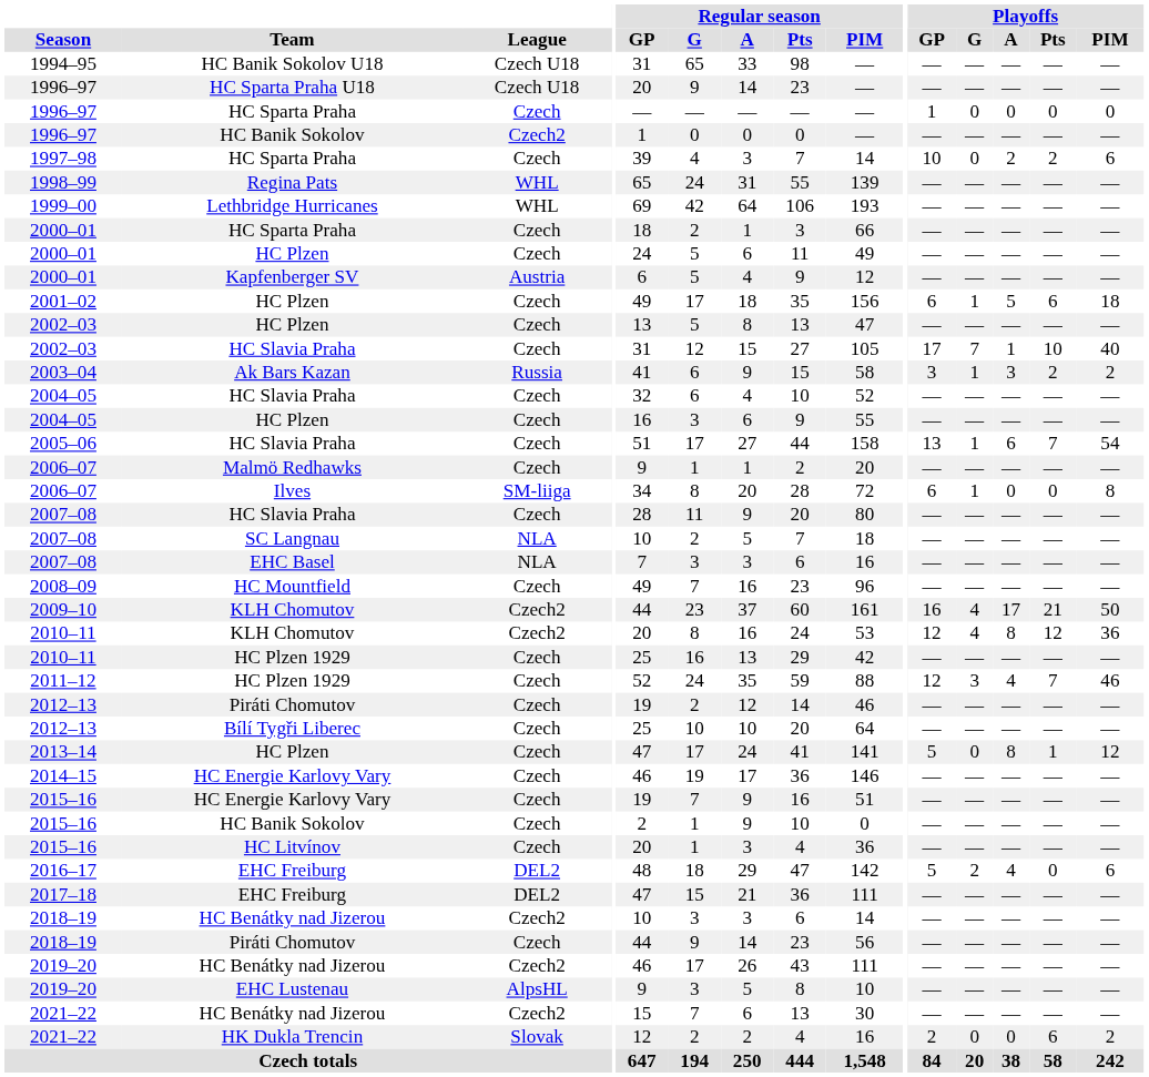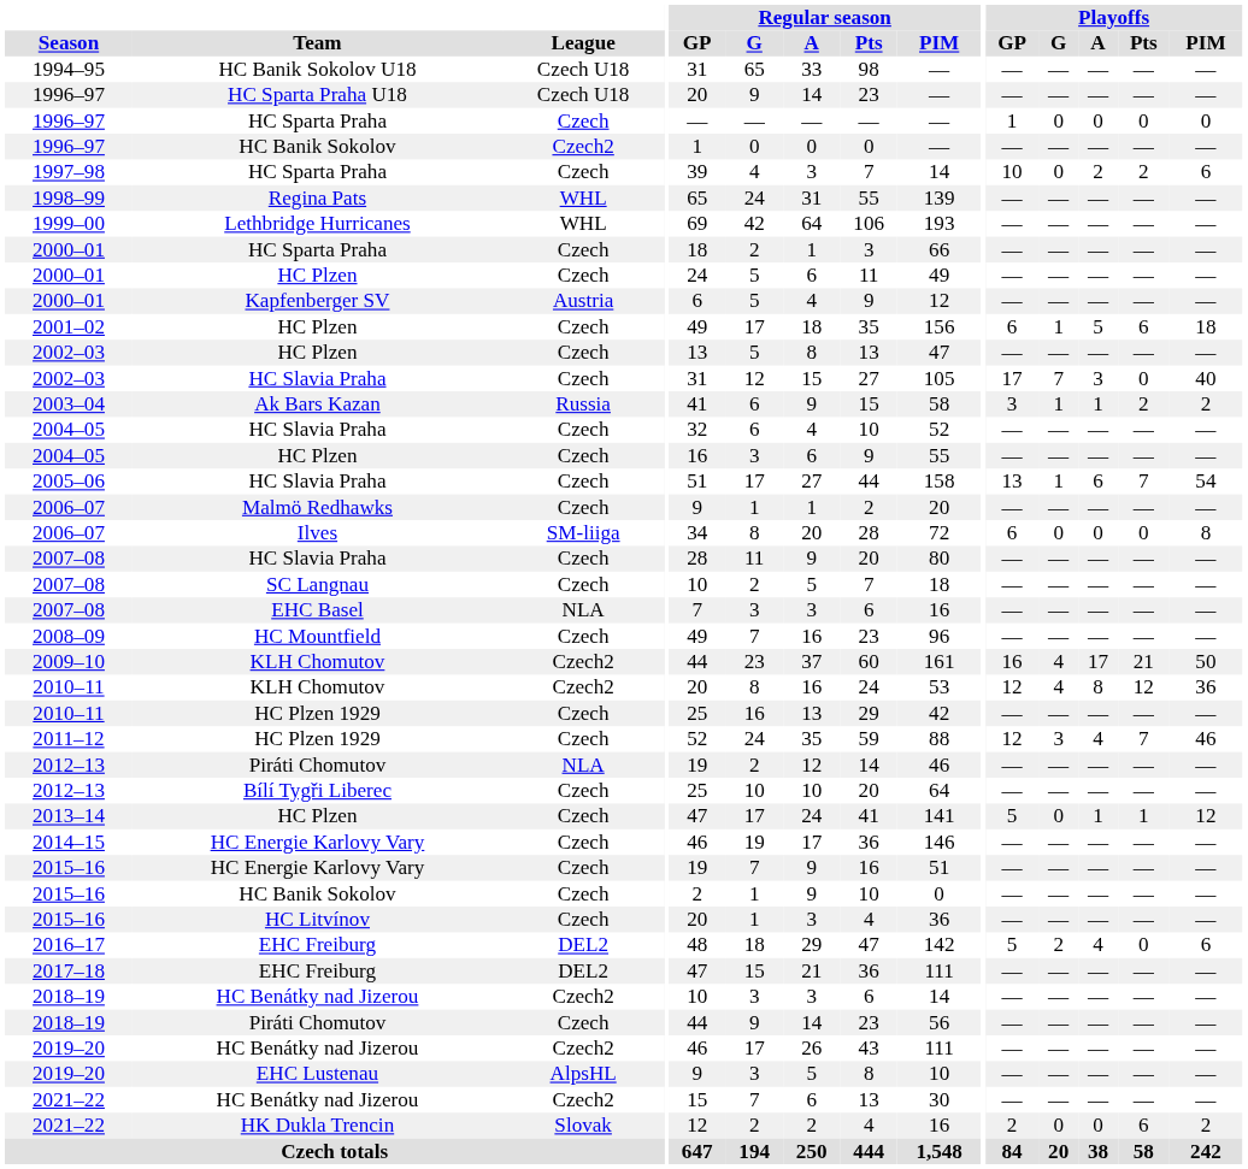 <table border="0" cellpadding="1" cellspacing="0" style="text-align:center; width:60em">
 <tr bgcolor="#e0e0e0">
 <th colspan="3" bgcolor="#ffffff"></th>
 <th rowspan="99" bgcolor="#ffffff"></th>
 <th colspan="5"><a href='#'>Regular season</a></th>
 <th rowspan="99" bgcolor="#ffffff"></th>
 <th colspan="5"><a href='#'>Playoffs</a></th>
 </tr>
 <tr bgcolor="#e0e0e0">
 <th><a href='#'>Season</a></th>
 <th>Team</th>
 <th>League</th>
 <th>GP</th>
 <th><a href='#'>G</a></th>
 <th><a href='#'>A</a></th>
 <th><a href='#'>Pts</a></th>
 <th><a href='#'>PIM</a></th>
 <th>GP</th>
 <th>G</th>
 <th>A</th>
 <th>Pts</th>
 <th>PIM</th>
 </tr>
 <tr>
 <td>1994–95</td>
 <td>HC Banik Sokolov U18</td>
 <td>Czech U18</td>
 <td>31</td>
 <td>65</td>
 <td>33</td>
 <td>98</td>
 <td>—</td>
 <td>—</td>
 <td>—</td>
 <td>—</td>
 <td>—</td>
 <td>—</td>
 </tr>
 <tr bgcolor="#f0f0f0">
 <td>1996–97</td>
 <td><a href='#'>HC Sparta Praha</a> U18</td>
 <td>Czech U18</td>
 <td>20</td>
 <td>9</td>
 <td>14</td>
 <td>23</td>
 <td>—</td>
 <td>—</td>
 <td>—</td>
 <td>—</td>
 <td>—</td>
 <td>—</td>
 </tr>
 <tr>
 <td><a href='#'>1996–97</a></td>
 <td>HC Sparta Praha</td>
 <td><a href='#'>Czech</a></td>
 <td>—</td>
 <td>—</td>
 <td>—</td>
 <td>—</td>
 <td>—</td>
 <td>1</td>
 <td>0</td>
 <td>0</td>
 <td>0</td>
 <td>0</td>
 </tr>
 <tr bgcolor="#f0f0f0">
 <td><a href='#'>1996–97</a></td>
 <td>HC Banik Sokolov</td>
 <td><a href='#'>Czech2</a></td>
 <td>1</td>
 <td>0</td>
 <td>0</td>
 <td>0</td>
 <td>—</td>
 <td>—</td>
 <td>—</td>
 <td>—</td>
 <td>—</td>
 <td>—</td>
 </tr>
 <tr>
 <td><a href='#'>1997–98</a></td>
 <td>HC Sparta Praha</td>
 <td>Czech</td>
 <td>39</td>
 <td>4</td>
 <td>3</td>
 <td>7</td>
 <td>14</td>
 <td>10</td>
 <td>0</td>
 <td>2</td>
 <td>2</td>
 <td>6</td>
 </tr>
 <tr bgcolor="#f0f0f0">
 <td><a href='#'>1998–99</a></td>
 <td><a href='#'>Regina Pats</a></td>
 <td><a href='#'>WHL</a></td>
 <td>65</td>
 <td>24</td>
 <td>31</td>
 <td>55</td>
 <td>139</td>
 <td>—</td>
 <td>—</td>
 <td>—</td>
 <td>—</td>
 <td>—</td>
 </tr>
 <tr>
 <td><a href='#'>1999–00</a></td>
 <td><a href='#'>Lethbridge Hurricanes</a></td>
 <td>WHL</td>
 <td>69</td>
 <td>42</td>
 <td>64</td>
 <td>106</td>
 <td>193</td>
 <td>—</td>
 <td>—</td>
 <td>—</td>
 <td>—</td>
 <td>—</td>
 </tr>
 <tr bgcolor="#f0f0f0">
 <td><a href='#'>2000–01</a></td>
 <td>HC Sparta Praha</td>
 <td>Czech</td>
 <td>18</td>
 <td>2</td>
 <td>1</td>
 <td>3</td>
 <td>66</td>
 <td>—</td>
 <td>—</td>
 <td>—</td>
 <td>—</td>
 <td>—</td>
 </tr>
 <tr>
 <td><a href='#'>2000–01</a></td>
 <td><a href='#'>HC Plzen</a></td>
 <td>Czech</td>
 <td>24</td>
 <td>5</td>
 <td>6</td>
 <td>11</td>
 <td>49</td>
 <td>—</td>
 <td>—</td>
 <td>—</td>
 <td>—</td>
 <td>—</td>
 </tr>
 <tr bgcolor="#f0f0f0">
 <td><a href='#'>2000–01</a></td>
 <td><a href='#'>Kapfenberger SV</a></td>
 <td><a href='#'>Austria</a></td>
 <td>6</td>
 <td>5</td>
 <td>4</td>
 <td>9</td>
 <td>12</td>
 <td>—</td>
 <td>—</td>
 <td>—</td>
 <td>—</td>
 <td>—</td>
 </tr>
 <tr>
 <td><a href='#'>2001–02</a></td>
 <td>HC Plzen</td>
 <td>Czech</td>
 <td>49</td>
 <td>17</td>
 <td>18</td>
 <td>35</td>
 <td>156</td>
 <td>6</td>
 <td>1</td>
 <td>5</td>
 <td>6</td>
 <td>18</td>
 </tr>
 <tr bgcolor="#f0f0f0">
 <td><a href='#'>2002–03</a></td>
 <td>HC Plzen</td>
 <td>Czech</td>
 <td>13</td>
 <td>5</td>
 <td>8</td>
 <td>13</td>
 <td>47</td>
 <td>—</td>
 <td>—</td>
 <td>—</td>
 <td>—</td>
 <td>—</td>
 </tr>
 <tr>
 <td><a href='#'>2002–03</a></td>
 <td><a href='#'>HC Slavia Praha</a></td>
 <td>Czech</td>
 <td>31</td>
 <td>12</td>
 <td>15</td>
 <td>27</td>
 <td>105</td>
 <td>17</td>
 <td>7</td>
-<td>1</td>
-<td>10</td>
+<td>3</td>
+<td>0</td>
 <td>40</td>
 </tr>
 <tr bgcolor="#f0f0f0">
 <td><a href='#'>2003–04</a></td>
 <td><a href='#'>Ak Bars Kazan</a></td>
 <td><a href='#'>Russia</a></td>
 <td>41</td>
 <td>6</td>
 <td>9</td>
 <td>15</td>
 <td>58</td>
 <td>3</td>
 <td>1</td>
-<td>3</td>
+<td>1</td>
 <td>2</td>
 <td>2</td>
 </tr>
 <tr>
 <td><a href='#'>2004–05</a></td>
 <td>HC Slavia Praha</td>
 <td>Czech</td>
 <td>32</td>
 <td>6</td>
 <td>4</td>
 <td>10</td>
 <td>52</td>
 <td>—</td>
 <td>—</td>
 <td>—</td>
 <td>—</td>
 <td>—</td>
 </tr>
 <tr bgcolor="#f0f0f0">
 <td><a href='#'>2004–05</a></td>
 <td>HC Plzen</td>
 <td>Czech</td>
 <td>16</td>
 <td>3</td>
 <td>6</td>
 <td>9</td>
 <td>55</td>
 <td>—</td>
 <td>—</td>
 <td>—</td>
 <td>—</td>
 <td>—</td>
 </tr>
 <tr>
 <td><a href='#'>2005–06</a></td>
 <td>HC Slavia Praha</td>
 <td>Czech</td>
 <td>51</td>
 <td>17</td>
 <td>27</td>
 <td>44</td>
 <td>158</td>
 <td>13</td>
 <td>1</td>
 <td>6</td>
 <td>7</td>
 <td>54</td>
 </tr>
 <tr bgcolor="#f0f0f0">
 <td><a href='#'>2006–07</a></td>
 <td><a href='#'>Malmö Redhawks</a></td>
 <td>Czech</td>
 <td>9</td>
 <td>1</td>
 <td>1</td>
 <td>2</td>
 <td>20</td>
 <td>—</td>
 <td>—</td>
 <td>—</td>
 <td>—</td>
 <td>—</td>
 </tr>
 <tr>
 <td><a href='#'>2006–07</a></td>
 <td><a href='#'>Ilves</a></td>
 <td><a href='#'>SM-liiga</a></td>
 <td>34</td>
 <td>8</td>
 <td>20</td>
 <td>28</td>
 <td>72</td>
 <td>6</td>
-<td>1</td>
+<td>0</td>
 <td>0</td>
 <td>0</td>
 <td>8</td>
 </tr>
 <tr bgcolor="#f0f0f0">
 <td><a href='#'>2007–08</a></td>
 <td>HC Slavia Praha</td>
 <td>Czech</td>
 <td>28</td>
 <td>11</td>
 <td>9</td>
 <td>20</td>
 <td>80</td>
 <td>—</td>
 <td>—</td>
 <td>—</td>
 <td>—</td>
 <td>—</td>
 </tr>
 <tr>
 <td><a href='#'>2007–08</a></td>
 <td><a href='#'>SC Langnau</a></td>
-<td><a href='#'>NLA</a></td>
+<td>Czech</td>
 <td>10</td>
 <td>2</td>
 <td>5</td>
 <td>7</td>
 <td>18</td>
 <td>—</td>
 <td>—</td>
 <td>—</td>
 <td>—</td>
 <td>—</td>
 </tr>
 <tr bgcolor="#f0f0f0">
 <td><a href='#'>2007–08</a></td>
 <td><a href='#'>EHC Basel</a></td>
 <td>NLA</td>
 <td>7</td>
 <td>3</td>
 <td>3</td>
 <td>6</td>
 <td>16</td>
 <td>—</td>
 <td>—</td>
 <td>—</td>
 <td>—</td>
 <td>—</td>
 </tr>
 <tr>
 <td><a href='#'>2008–09</a></td>
 <td><a href='#'>HC Mountfield</a></td>
 <td>Czech</td>
 <td>49</td>
 <td>7</td>
 <td>16</td>
 <td>23</td>
 <td>96</td>
 <td>—</td>
 <td>—</td>
 <td>—</td>
 <td>—</td>
 <td>—</td>
 </tr>
 <tr bgcolor="#f0f0f0">
 <td><a href='#'>2009–10</a></td>
 <td><a href='#'>KLH Chomutov</a></td>
 <td>Czech2</td>
 <td>44</td>
 <td>23</td>
 <td>37</td>
 <td>60</td>
 <td>161</td>
 <td>16</td>
 <td>4</td>
 <td>17</td>
 <td>21</td>
 <td>50</td>
 </tr>
 <tr>
 <td><a href='#'>2010–11</a></td>
 <td>KLH Chomutov</td>
 <td>Czech2</td>
 <td>20</td>
 <td>8</td>
 <td>16</td>
 <td>24</td>
 <td>53</td>
 <td>12</td>
 <td>4</td>
 <td>8</td>
 <td>12</td>
 <td>36</td>
 </tr>
 <tr bgcolor="#f0f0f0">
 <td><a href='#'>2010–11</a></td>
 <td>HC Plzen 1929</td>
 <td>Czech</td>
 <td>25</td>
 <td>16</td>
 <td>13</td>
 <td>29</td>
 <td>42</td>
 <td>—</td>
 <td>—</td>
 <td>—</td>
 <td>—</td>
 <td>—</td>
 </tr>
 <tr>
 <td><a href='#'>2011–12</a></td>
 <td>HC Plzen 1929</td>
 <td>Czech</td>
 <td>52</td>
 <td>24</td>
 <td>35</td>
 <td>59</td>
 <td>88</td>
 <td>12</td>
 <td>3</td>
 <td>4</td>
 <td>7</td>
 <td>46</td>
 </tr>
 <tr bgcolor="#f0f0f0">
 <td><a href='#'>2012–13</a></td>
 <td>Piráti Chomutov</td>
-<td>Czech</td>
+<td><a href='#'>NLA</a></td>
 <td>19</td>
 <td>2</td>
 <td>12</td>
 <td>14</td>
 <td>46</td>
 <td>—</td>
 <td>—</td>
 <td>—</td>
 <td>—</td>
 <td>—</td>
 </tr>
 <tr>
 <td><a href='#'>2012–13</a></td>
 <td><a href='#'>Bílí Tygři Liberec</a></td>
 <td>Czech</td>
 <td>25</td>
 <td>10</td>
 <td>10</td>
 <td>20</td>
 <td>64</td>
 <td>—</td>
 <td>—</td>
 <td>—</td>
 <td>—</td>
 <td>—</td>
 </tr>
 <tr bgcolor="#f0f0f0">
 <td><a href='#'>2013–14</a></td>
 <td>HC Plzen</td>
 <td>Czech</td>
 <td>47</td>
 <td>17</td>
 <td>24</td>
 <td>41</td>
 <td>141</td>
 <td>5</td>
 <td>0</td>
-<td>8</td>
+<td>1</td>
 <td>1</td>
 <td>12</td>
 </tr>
 <tr>
 <td><a href='#'>2014–15</a></td>
 <td><a href='#'>HC Energie Karlovy Vary</a></td>
 <td>Czech</td>
 <td>46</td>
 <td>19</td>
 <td>17</td>
 <td>36</td>
 <td>146</td>
 <td>—</td>
 <td>—</td>
 <td>—</td>
 <td>—</td>
 <td>—</td>
 </tr>
 <tr bgcolor="#f0f0f0">
 <td><a href='#'>2015–16</a></td>
 <td>HC Energie Karlovy Vary</td>
 <td>Czech</td>
 <td>19</td>
 <td>7</td>
 <td>9</td>
 <td>16</td>
 <td>51</td>
 <td>—</td>
 <td>—</td>
 <td>—</td>
 <td>—</td>
 <td>—</td>
 </tr>
 <tr>
 <td><a href='#'>2015–16</a></td>
 <td>HC Banik Sokolov</td>
 <td>Czech</td>
 <td>2</td>
 <td>1</td>
 <td>9</td>
 <td>10</td>
 <td>0</td>
 <td>—</td>
 <td>—</td>
 <td>—</td>
 <td>—</td>
 <td>—</td>
 </tr>
 <tr bgcolor="#f0f0f0">
 <td><a href='#'>2015–16</a></td>
 <td><a href='#'>HC Litvínov</a></td>
 <td>Czech</td>
 <td>20</td>
 <td>1</td>
 <td>3</td>
 <td>4</td>
 <td>36</td>
 <td>—</td>
 <td>—</td>
 <td>—</td>
 <td>—</td>
 <td>—</td>
 </tr>
 <tr>
 <td><a href='#'>2016–17</a></td>
 <td><a href='#'>EHC Freiburg</a></td>
 <td><a href='#'>DEL2</a></td>
 <td>48</td>
 <td>18</td>
 <td>29</td>
 <td>47</td>
 <td>142</td>
 <td>5</td>
 <td>2</td>
 <td>4</td>
 <td>0</td>
 <td>6</td>
 </tr>
 <tr bgcolor="#f0f0f0">
 <td><a href='#'>2017–18</a></td>
 <td>EHC Freiburg</td>
 <td>DEL2</td>
 <td>47</td>
 <td>15</td>
 <td>21</td>
 <td>36</td>
 <td>111</td>
 <td>—</td>
 <td>—</td>
 <td>—</td>
 <td>—</td>
 <td>—</td>
 </tr>
 <tr>
 <td><a href='#'>2018–19</a></td>
 <td><a href='#'>HC Benátky nad Jizerou</a></td>
 <td>Czech2</td>
 <td>10</td>
 <td>3</td>
 <td>3</td>
 <td>6</td>
 <td>14</td>
 <td>—</td>
 <td>—</td>
 <td>—</td>
 <td>—</td>
 <td>—</td>
 </tr>
 <tr bgcolor="#f0f0f0">
 <td><a href='#'>2018–19</a></td>
 <td>Piráti Chomutov</td>
 <td>Czech</td>
 <td>44</td>
 <td>9</td>
 <td>14</td>
 <td>23</td>
 <td>56</td>
 <td>—</td>
 <td>—</td>
 <td>—</td>
 <td>—</td>
 <td>—</td>
 </tr>
 <tr>
 <td><a href='#'>2019–20</a></td>
 <td>HC Benátky nad Jizerou</td>
 <td>Czech2</td>
 <td>46</td>
 <td>17</td>
 <td>26</td>
 <td>43</td>
 <td>111</td>
 <td>—</td>
 <td>—</td>
 <td>—</td>
 <td>—</td>
 <td>—</td>
 </tr>
 <tr bgcolor="#f0f0f0">
 <td><a href='#'>2019–20</a></td>
 <td><a href='#'>EHC Lustenau</a></td>
 <td><a href='#'>AlpsHL</a></td>
 <td>9</td>
 <td>3</td>
 <td>5</td>
 <td>8</td>
 <td>10</td>
 <td>—</td>
 <td>—</td>
 <td>—</td>
 <td>—</td>
 <td>—</td>
 </tr>
 <tr>
 <td><a href='#'>2021–22</a></td>
 <td>HC Benátky nad Jizerou</td>
 <td>Czech2</td>
 <td>15</td>
 <td>7</td>
 <td>6</td>
 <td>13</td>
 <td>30</td>
 <td>—</td>
 <td>—</td>
 <td>—</td>
 <td>—</td>
 <td>—</td>
 </tr>
 <tr bgcolor="#f0f0f0">
 <td><a href='#'>2021–22</a></td>
 <td><a href='#'>HK Dukla Trencin</a></td>
 <td><a href='#'>Slovak</a></td>
 <td>12</td>
 <td>2</td>
 <td>2</td>
 <td>4</td>
 <td>16</td>
 <td>2</td>
 <td>0</td>
 <td>0</td>
 <td>6</td>
 <td>2</td>
 </tr>
 <tr>
 </tr>
 <tr ALIGN="center" bgcolor="#e0e0e0">
 <th colspan="3">Czech totals</th>
 <th ALIGN="center">647</th>
 <th ALIGN="center">194</th>
 <th ALIGN="center">250</th>
 <th ALIGN="center">444</th>
 <th ALIGN="center">1,548</th>
 <th ALIGN="center">84</th>
 <th ALIGN="center">20</th>
 <th ALIGN="center">38</th>
 <th ALIGN="center">58</th>
 <th ALIGN="center">242</th>
 </tr>
 </table>
